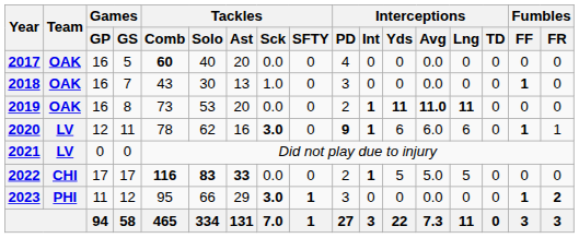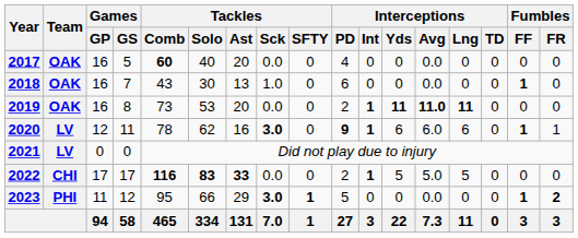 <table class=wikitable style="text-align:center;">
 <tr>
 <th rowspan="2">Year</th>
 <th rowspan="2">Team</th>
 <th colspan="2">Games</th>
 <th colspan="5">Tackles</th>
 <th colspan="6">Interceptions</th>
 <th colspan="2">Fumbles</th>
 </tr>
 <tr>
 <th>GP</th>
 <th>GS</th>
 <th>Comb</th>
 <th>Solo</th>
 <th>Ast</th>
 <th>Sck</th>
 <th>SFTY</th>
 <th>PD</th>
 <th>Int</th>
 <th>Yds</th>
 <th>Avg</th>
 <th>Lng</th>
 <th>TD</th>
 <th>FF</th>
 <th>FR</th>
 </tr>
 <tr>
 <th><a href='#'>2017</a></th>
 <th><a href='#'>OAK</a></th>
 <td>16</td>
 <td>5</td>
 <td><strong>60</strong></td>
 <td>40</td>
 <td>20</td>
 <td>0.0</td>
 <td>0</td>
 <td>4</td>
 <td>0</td>
 <td>0</td>
 <td>0.0</td>
 <td>0</td>
 <td>0</td>
 <td>0</td>
 <td>0</td>
 </tr>
 <tr>
 <th><a href='#'>2018</a></th>
 <th><a href='#'>OAK</a></th>
 <td>16</td>
 <td>7</td>
 <td>43</td>
 <td>30</td>
 <td>13</td>
 <td>1.0</td>
 <td>0</td>
-<td>3</td>
+<td>6</td>
 <td>0</td>
 <td>0</td>
 <td>0.0</td>
 <td>0</td>
 <td>0</td>
 <td><strong>1</strong></td>
 <td>0</td>
 </tr>
 <tr>
 <th><a href='#'>2019</a></th>
 <th><a href='#'>OAK</a></th>
 <td>16</td>
 <td>8</td>
 <td>73</td>
 <td>53</td>
 <td>20</td>
 <td>0.0</td>
 <td>0</td>
 <td>2</td>
 <td><strong>1</strong></td>
 <td><strong>11</strong></td>
 <td><strong>11.0</strong></td>
 <td><strong>11</strong></td>
 <td>0</td>
 <td>0</td>
 <td>0</td>
 </tr>
 <tr>
 <th><a href='#'>2020</a></th>
 <th><a href='#'>LV</a></th>
 <td>12</td>
 <td>11</td>
 <td>78</td>
 <td>62</td>
 <td>16</td>
 <td><strong>3.0</strong></td>
 <td>0</td>
 <td><strong>9</strong></td>
 <td><strong>1</strong></td>
 <td>6</td>
 <td>6.0</td>
 <td>6</td>
 <td>0</td>
 <td><strong>1</strong></td>
 <td>1</td>
 </tr>
 <tr>
 <th><a href='#'>2021</a></th>
 <th><a href='#'>LV</a></th>
 <td>0</td>
 <td>0</td>
 <td colspan="14"><em>Did not play due to injury</em></td>
 </tr>
 <tr>
 <th><a href='#'>2022</a></th>
 <th><a href='#'>CHI</a></th>
 <td>17</td>
 <td>17</td>
 <td><strong>116</strong></td>
 <td><strong>83</strong></td>
 <td><strong>33</strong></td>
 <td>0.0</td>
 <td>0</td>
 <td>2</td>
 <td><strong>1</strong></td>
 <td>5</td>
 <td>5.0</td>
 <td>5</td>
 <td>0</td>
 <td>0</td>
 <td>0</td>
 </tr>
 <tr>
 <th><a href='#'>2023</a></th>
 <th><a href='#'>PHI</a></th>
 <td>11</td>
 <td>12</td>
 <td>95</td>
 <td>66</td>
 <td>29</td>
 <td><strong>3.0</strong></td>
 <td><strong>1</strong></td>
-<td>3</td>
+<td>5</td>
 <td>0</td>
 <td>0</td>
 <td>0.0</td>
 <td>0</td>
 <td>0</td>
 <td><strong>1</strong></td>
 <td><strong>2</strong></td>
 </tr>
 <tr>
 <th colspan="2"></th>
 <th>94</th>
 <th>58</th>
 <th>465</th>
 <th>334</th>
 <th>131</th>
 <th>7.0</th>
 <th>1</th>
 <th>27</th>
 <th>3</th>
 <th>22</th>
 <th>7.3</th>
 <th>11</th>
 <th>0</th>
 <th>3</th>
 <th>3</th>
 </tr>
 </table>
